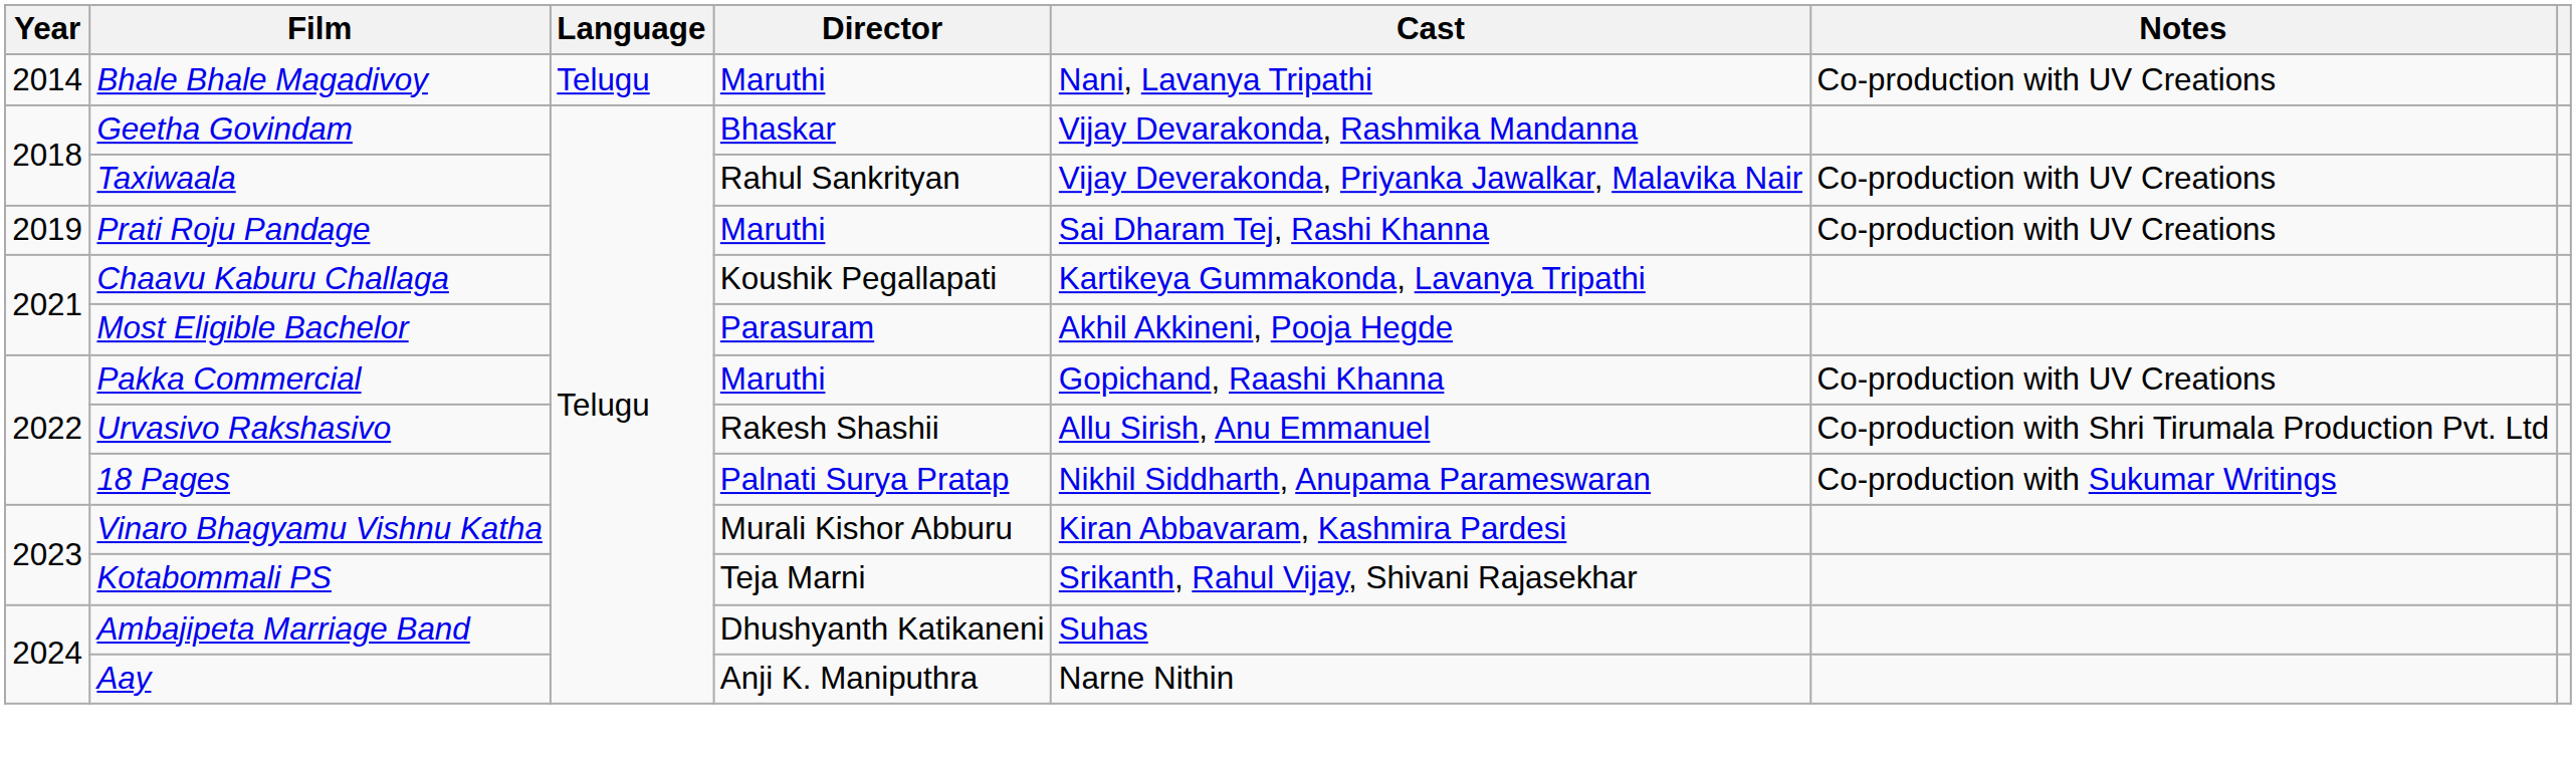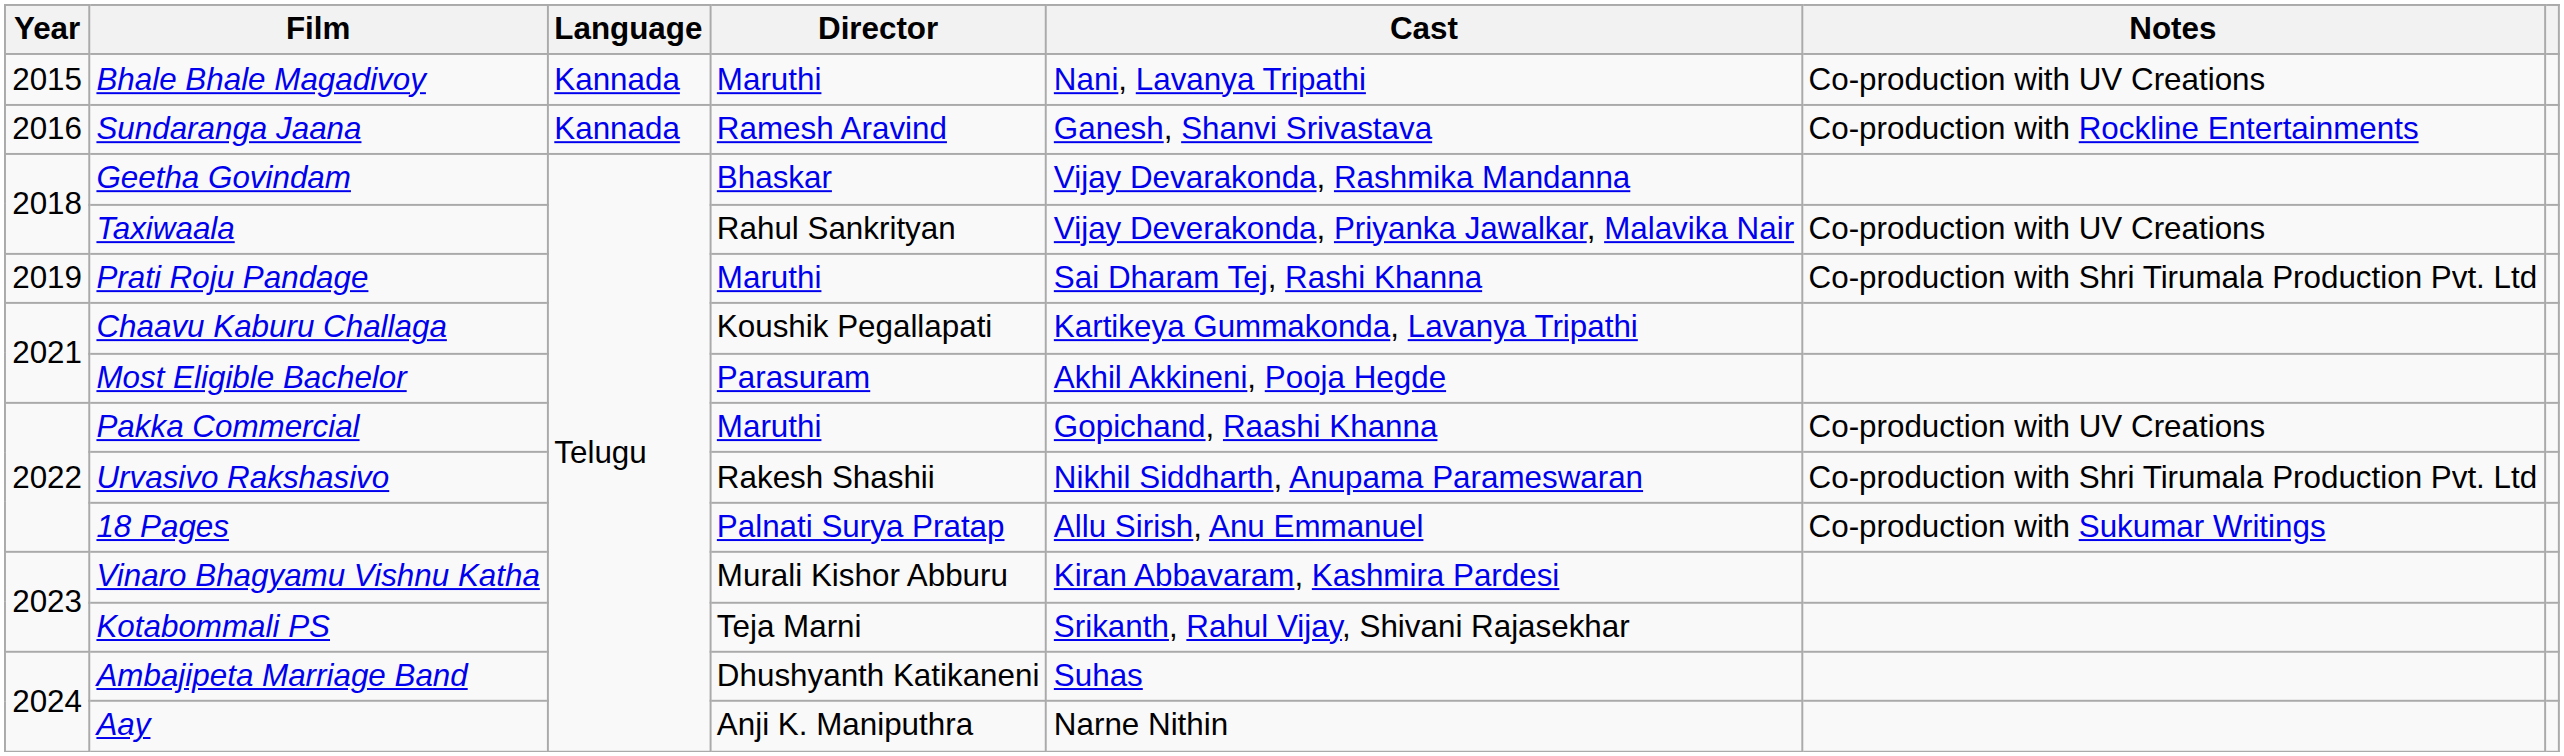 <table class="wikitable sortable">
 <tr>
 <th scope="col">Year</th>
 <th scope="col">Film</th>
 <th scope="col">Language</th>
 <th scope="col">Director</th>
 <th scope="col">Cast</th>
 <th scope="col" class="unsortable">Notes</th>
 <th scope="col" class="unsortable"></th>
 </tr>
 <tr>
-<td>2014</td>
+<td>2015</td>
 <td><em><a href='#'>Bhale Bhale Magadivoy</a></em></td>
-<td><a href='#'>Telugu</a></td>
+<td><a href='#'>Kannada</a></td>
 <td><a href='#'>Maruthi</a></td>
 <td><a href='#'>Nani</a>, <a href='#'>Lavanya Tripathi</a></td>
 <td>Co-production with UV Creations</td>
+<td></td>
+</tr>
+<tr>
+<td>2016</td>
+<td><em><a href='#'>Sundaranga Jaana</a></em></td>
+<td><a href='#'>Kannada</a></td>
+<td><a href='#'>Ramesh Aravind</a></td>
+<td><a href='#'>Ganesh</a>, <a href='#'>Shanvi Srivastava</a></td>
+<td>Co-production with <a href='#'>Rockline Entertainments</a></td>
 <td></td>
 </tr>
 <tr>
 <td rowspan="2">2018</td>
 <td><em><a href='#'>Geetha Govindam</a></em></td>
 <td rowspan="12">Telugu</td>
 <td><a href='#'>Bhaskar</a></td>
 <td><a href='#'>Vijay Devarakonda</a>, <a href='#'>Rashmika Mandanna</a></td>
 <td></td>
 <td></td>
 </tr>
 <tr>
 <td><em><a href='#'>Taxiwaala</a></em></td>
 <td>Rahul Sankrityan</td>
 <td><a href='#'>Vijay Deverakonda</a>, <a href='#'>Priyanka Jawalkar</a>, <a href='#'>Malavika Nair</a></td>
 <td>Co-production with UV Creations</td>
 <td></td>
 </tr>
 <tr>
 <td>2019</td>
 <td><em><a href='#'>Prati Roju Pandage</a></em></td>
 <td><a href='#'>Maruthi</a></td>
 <td><a href='#'>Sai Dharam Tej</a>, <a href='#'>Rashi Khanna</a></td>
-<td>Co-production with UV Creations</td>
+<td>Co-production with Shri Tirumala Production Pvt. Ltd</td>
 <td></td>
 </tr>
 <tr>
 <td rowspan="2">2021</td>
 <td><em><a href='#'>Chaavu Kaburu Challaga</a></em></td>
 <td>Koushik Pegallapati</td>
 <td><a href='#'>Kartikeya Gummakonda</a>, <a href='#'>Lavanya Tripathi</a></td>
 <td></td>
 <td></td>
 </tr>
 <tr>
 <td><em><a href='#'>Most Eligible Bachelor</a></em></td>
 <td><a href='#'>Parasuram</a></td>
 <td><a href='#'>Akhil Akkineni</a>, <a href='#'>Pooja Hegde</a></td>
 <td></td>
 <td></td>
 </tr>
 <tr>
 <td rowspan="3">2022</td>
 <td><em><a href='#'>Pakka Commercial</a></em></td>
 <td><a href='#'>Maruthi</a></td>
 <td><a href='#'>Gopichand</a>, <a href='#'>Raashi Khanna</a></td>
 <td>Co-production with UV Creations</td>
 <td></td>
 </tr>
 <tr>
 <td><em><a href='#'>Urvasivo Rakshasivo</a></em></td>
 <td>Rakesh Shashii</td>
-<td><a href='#'>Allu Sirish</a>, <a href='#'>Anu Emmanuel</a></td>
+<td><a href='#'>Nikhil Siddharth</a>, <a href='#'>Anupama Parameswaran</a></td>
 <td>Co-production with Shri Tirumala Production Pvt. Ltd</td>
 <td></td>
 </tr>
 <tr>
 <td><em><a href='#'>18 Pages</a></em></td>
 <td><a href='#'>Palnati Surya Pratap</a></td>
-<td><a href='#'>Nikhil Siddharth</a>, <a href='#'>Anupama Parameswaran</a></td>
+<td><a href='#'>Allu Sirish</a>, <a href='#'>Anu Emmanuel</a></td>
 <td>Co-production with <a href='#'>Sukumar Writings</a></td>
 <td></td>
 </tr>
 <tr>
 <td rowspan="2">2023</td>
 <td><em><a href='#'>Vinaro Bhagyamu Vishnu Katha</a></em></td>
 <td>Murali Kishor Abburu</td>
 <td><a href='#'>Kiran Abbavaram</a>, <a href='#'>Kashmira Pardesi</a></td>
 <td></td>
 <td></td>
 </tr>
 <tr>
 <td><em><a href='#'>Kotabommali PS</a></em></td>
 <td>Teja Marni</td>
 <td><a href='#'>Srikanth</a>, <a href='#'>Rahul Vijay</a>,  Shivani Rajasekhar</td>
 <td></td>
 <td></td>
 </tr>
 <tr>
 <td rowspan="2">2024</td>
 <td><em><a href='#'>Ambajipeta Marriage Band</a></em></td>
 <td>Dhushyanth Katikaneni</td>
 <td><a href='#'>Suhas</a></td>
 <td></td>
 <td></td>
 </tr>
 <tr>
 <td><em><a href='#'>Aay</a></em></td>
 <td>Anji K. Maniputhra</td>
 <td>Narne Nithin</td>
 <td></td>
 <td></td>
 </tr>
 </table>
